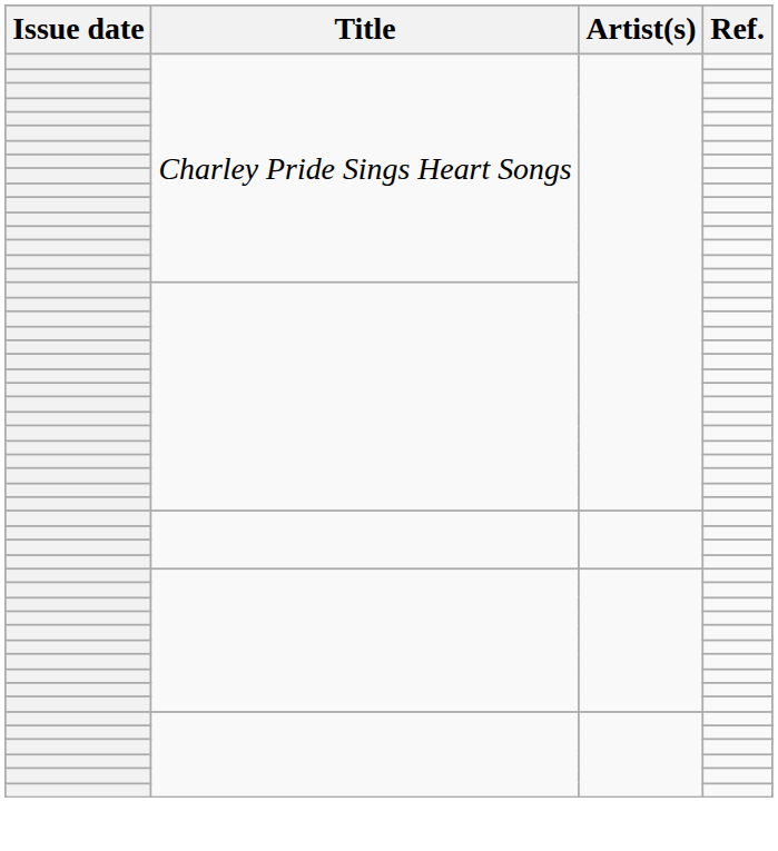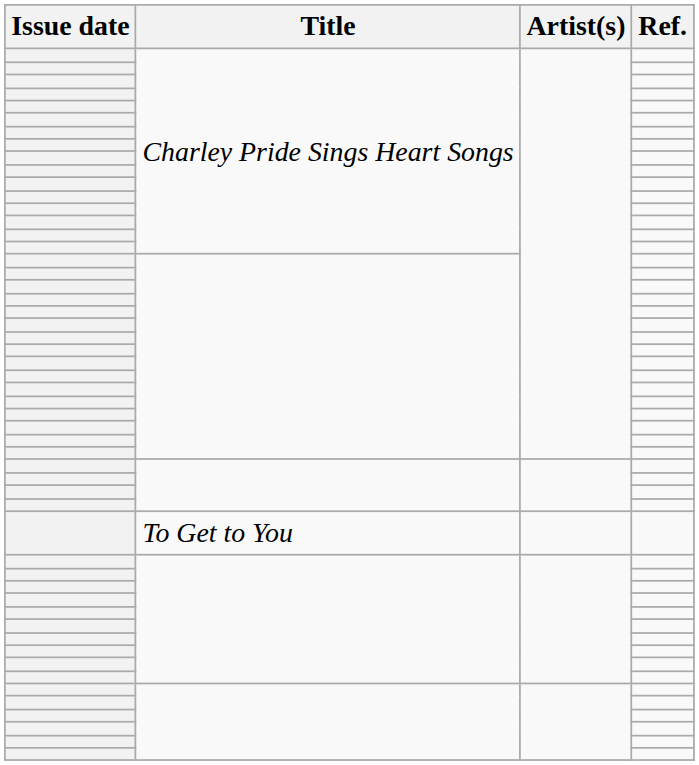 <table class="wikitable sortable plainrowheaders">
 <tr>
 <th scope=col>Issue date</th>
 <th scope=col>Title</th>
 <th scope=col>Artist(s)</th>
 <th scope=col class=unsortable>Ref.</th>
 </tr>
 <tr>
 <th scope=row></th>
 <td rowspan=16><em>Charley Pride Sings Heart Songs</em></td>
 <td rowspan=32></td>
 <td align=center></td>
 </tr>
 <tr>
 <th scope=row></th>
 <td align=center></td>
 </tr>
 <tr>
 <th scope=row></th>
 <td align=center></td>
 </tr>
 <tr>
 <th scope=row></th>
 <td align=center></td>
 </tr>
 <tr>
 <th scope=row></th>
 <td align=center></td>
 </tr>
 <tr>
 <th scope=row></th>
 <td align=center></td>
 </tr>
 <tr>
 <th scope=row></th>
 <td align=center></td>
 </tr>
 <tr>
 <th scope=row></th>
 <td align=center></td>
 </tr>
 <tr>
 <th scope=row></th>
 <td align=center></td>
 </tr>
 <tr>
 <th scope=row></th>
 <td align=center></td>
 </tr>
 <tr>
 <th scope=row></th>
 <td align=center></td>
 </tr>
 <tr>
 <th scope=row></th>
 <td align=center></td>
 </tr>
 <tr>
 <th scope=row></th>
 <td align=center></td>
 </tr>
 <tr>
 <th scope=row></th>
 <td align=center></td>
 </tr>
 <tr>
 <th scope=row></th>
 <td align=center></td>
 </tr>
 <tr>
 <th scope=row></th>
 <td align=center></td>
 </tr>
 <tr>
 <th scope=row></th>
 <td rowspan=16><em></em></td>
 <td align=center></td>
 </tr>
 <tr>
 <th scope=row></th>
 <td align=center></td>
 </tr>
 <tr>
 <th scope=row></th>
 <td align=center></td>
 </tr>
 <tr>
 <th scope=row></th>
 <td align=center></td>
 </tr>
 <tr>
 <th scope=row></th>
 <td align=center></td>
 </tr>
 <tr>
 <th scope=row></th>
 <td align=center></td>
 </tr>
 <tr>
 <th scope=row></th>
 <td align=center></td>
 </tr>
 <tr>
 <th scope=row></th>
 <td align=center></td>
 </tr>
 <tr>
 <th scope=row></th>
 <td align=center></td>
 </tr>
 <tr>
 <th scope=row></th>
 <td align=center></td>
 </tr>
 <tr>
 <th scope=row></th>
 <td align=center></td>
 </tr>
 <tr>
 <th scope=row></th>
 <td align=center></td>
 </tr>
 <tr>
 <th scope=row></th>
 <td align=center></td>
 </tr>
 <tr>
 <th scope=row></th>
 <td align=center></td>
 </tr>
 <tr>
 <th scope=row></th>
 <td align=center></td>
 </tr>
 <tr>
 <th scope=row></th>
 <td align=center></td>
 </tr>
 <tr>
 <th scope=row></th>
 <td rowspan=4><em></em></td>
 <td rowspan=4></td>
 <td align=center></td>
 </tr>
 <tr>
 <th scope=row></th>
 <td align=center></td>
 </tr>
 <tr>
 <th scope=row></th>
 <td align=center></td>
 </tr>
 <tr>
 <th scope=row></th>
 <td align=center></td>
 </tr>
 <tr>
 <th scope=row></th>
+<td><em>To Get to You</em></td>
+<td></td>
+<td align=center></td>
+</tr>
+<tr>
+<th scope=row></th>
 <td rowspan=10><em></em></td>
 <td rowspan=10></td>
 <td align=center></td>
 </tr>
 <tr>
 <th scope=row></th>
 <td align=center></td>
 </tr>
 <tr>
 <th scope=row></th>
 <td align=center></td>
 </tr>
 <tr>
 <th scope=row></th>
 <td align=center></td>
 </tr>
 <tr>
 <th scope=row></th>
 <td align=center></td>
 </tr>
 <tr>
 <th scope=row></th>
 <td align=center></td>
 </tr>
 <tr>
 <th scope=row></th>
 <td align=center></td>
 </tr>
 <tr>
 <th scope=row></th>
 <td align=center></td>
 </tr>
 <tr>
 <th scope=row></th>
 <td align=center></td>
 </tr>
 <tr>
 <th scope=row></th>
 <td align=center></td>
 </tr>
 <tr>
 <th scope=row></th>
 <td rowspan=7><em></em></td>
 <td rowspan=7></td>
 <td align=center></td>
 </tr>
 <tr>
 <th scope=row></th>
 <td align=center></td>
 </tr>
 <tr>
 <th scope=row></th>
 <td align=center></td>
 </tr>
 <tr>
 <th scope=row></th>
 <td align=center></td>
 </tr>
 <tr>
 <th scope=row></th>
 <td align=center></td>
 </tr>
 <tr>
 <th scope=row></th>
 <td align=center></td>
 </tr>
 </table>
